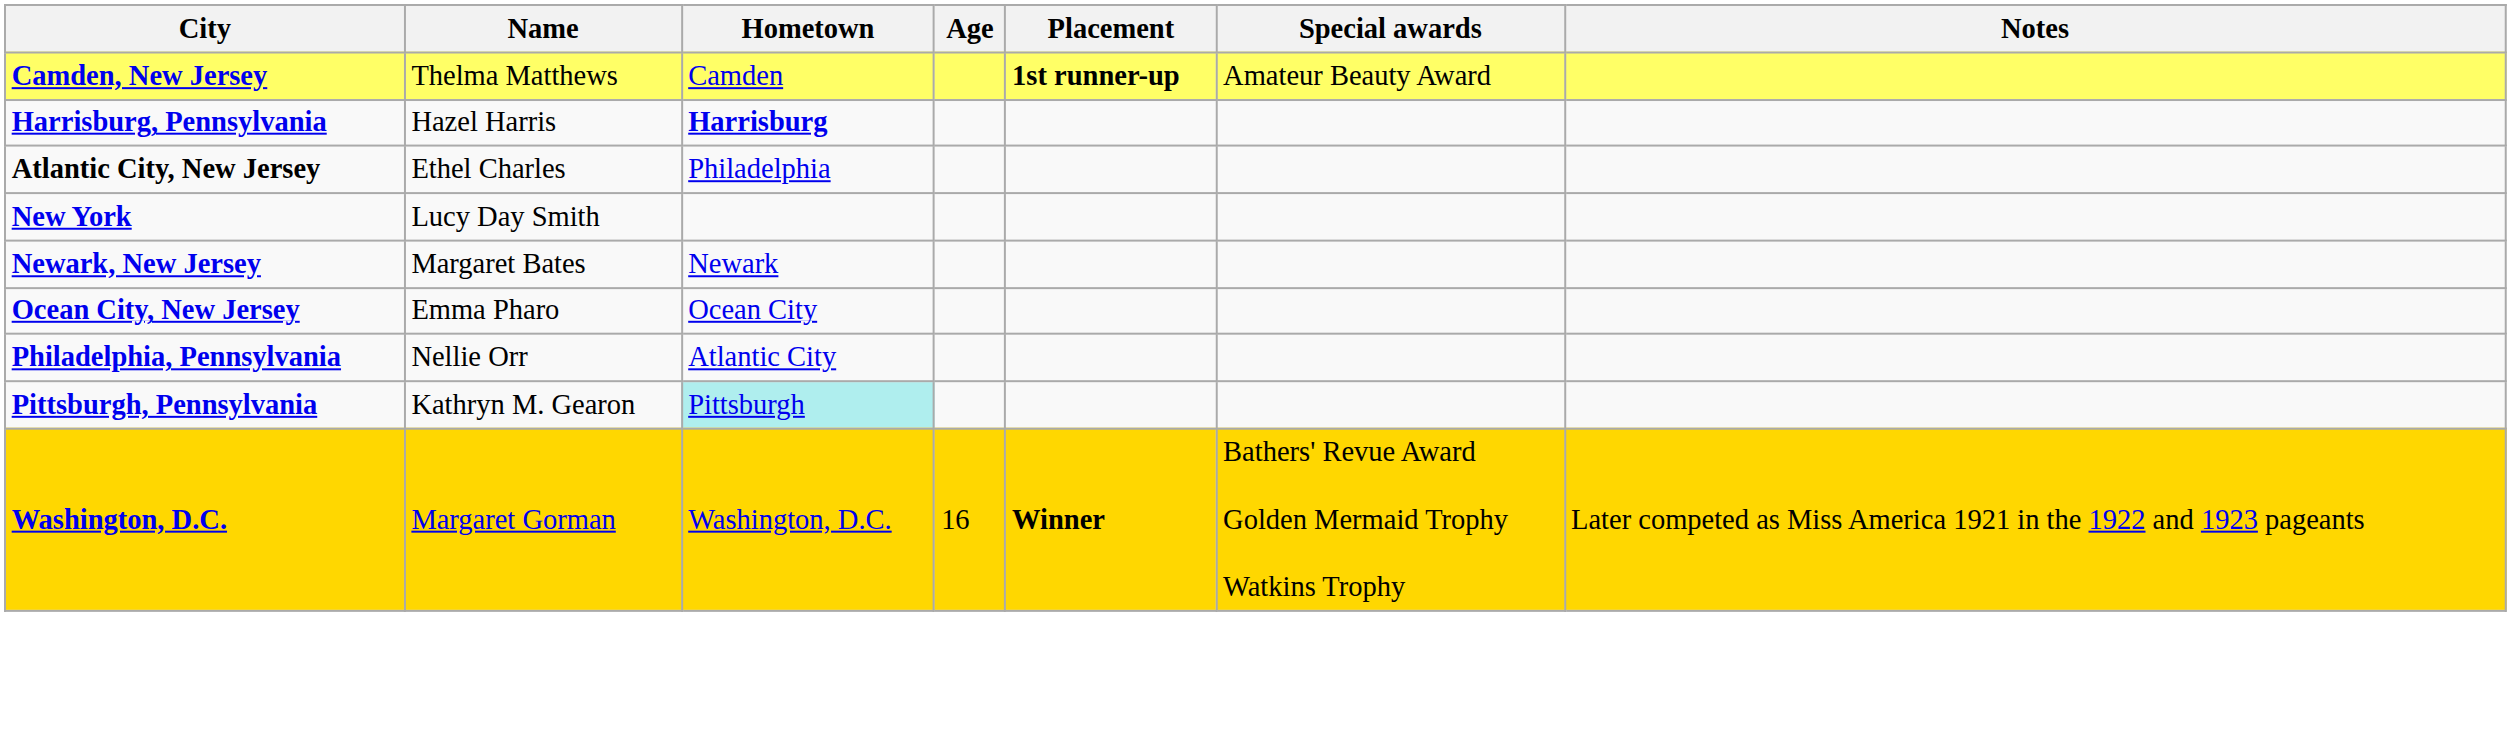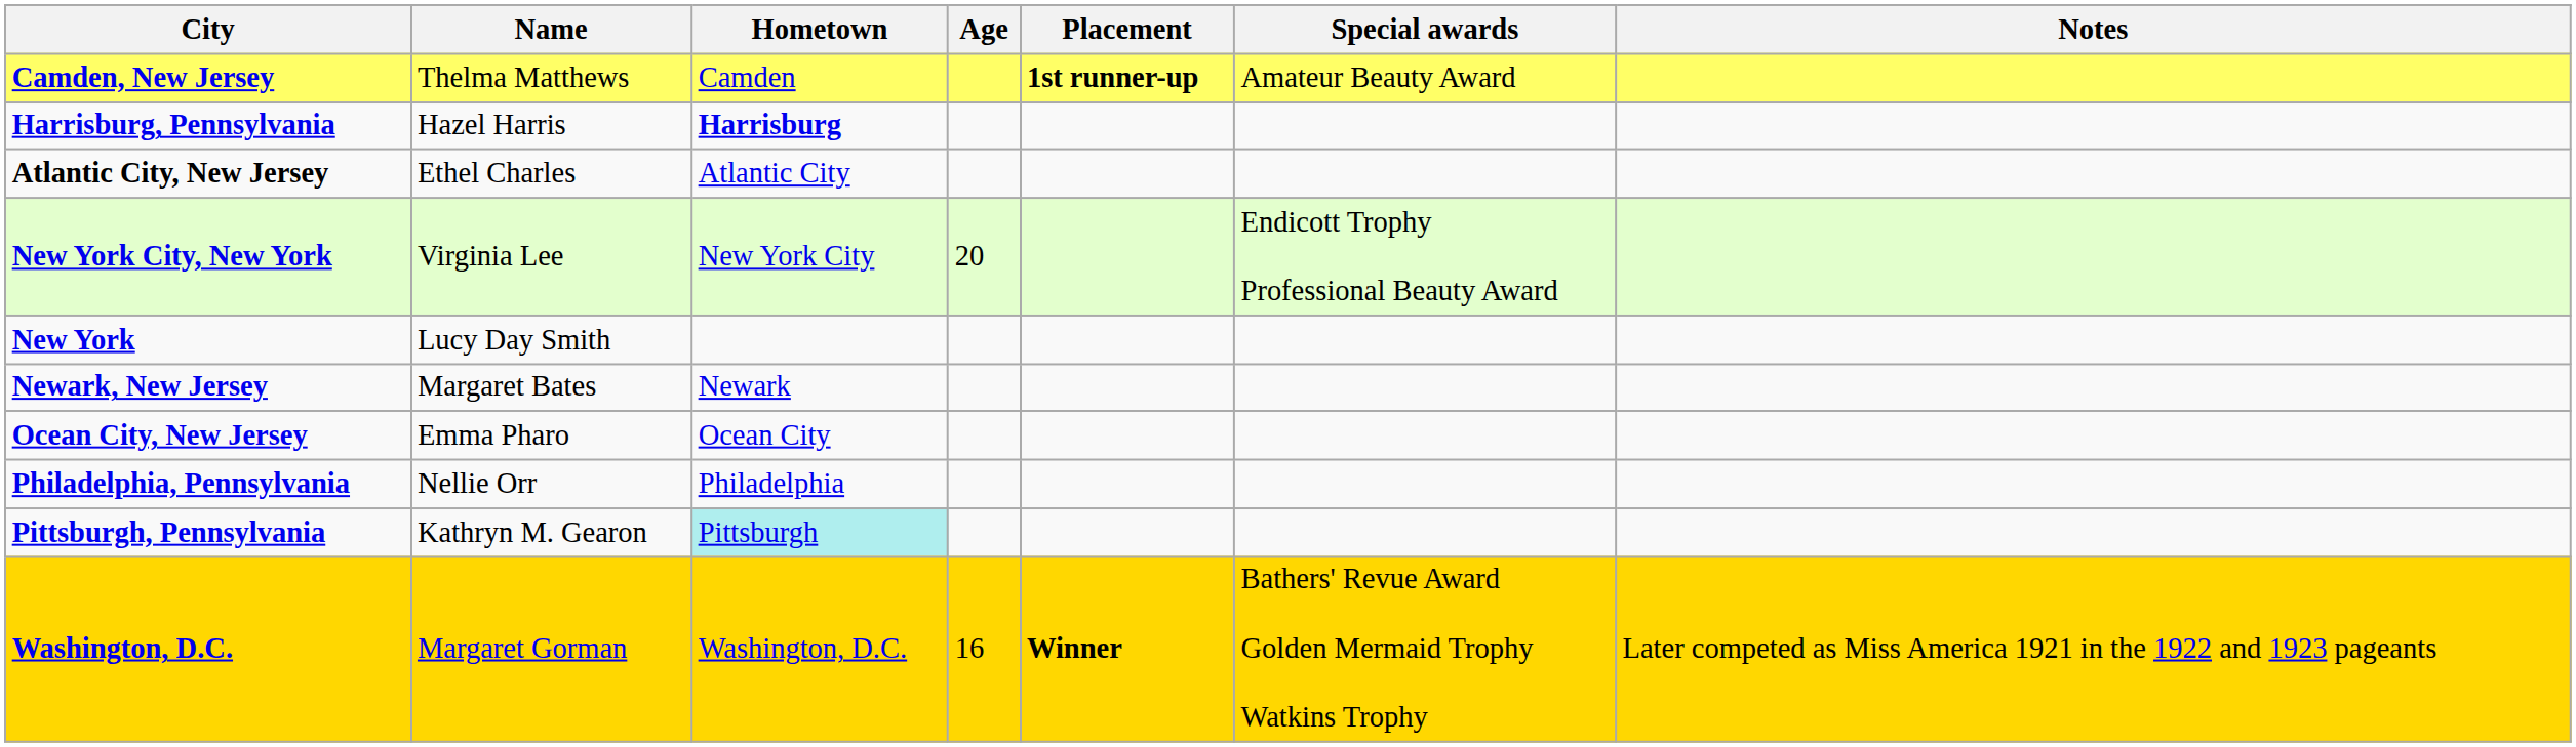 <table class="wikitable" style="width:100%; font-size:90%;">
 <tr>
 <th>City</th>
 <th>Name</th>
 <th>Hometown</th>
 <th>Age</th>
 <th>Placement</th>
 <th>Special awards</th>
 <th>Notes</th>
 </tr>
 <tr style="background-color:#FFFF66;">
 <td><strong><a href='#'>Camden, New Jersey</a></strong></td>
 <td>Thelma Matthews</td>
 <td><a href='#'>Camden</a></td>
 <td></td>
 <td><strong>1st runner-up</strong></td>
 <td>Amateur Beauty Award</td>
 <td></td>
 </tr>
 <tr>
 <td><strong><a href='#'>Harrisburg, Pennsylvania</a></strong></td>
 <td>Hazel Harris</td>
 <td><strong><a href='#'>Harrisburg</a></strong></td>
 <td></td>
 <td></td>
 <td></td>
 <td></td>
 </tr>
 <tr>
 <td><strong>Atlantic City, New Jersey</strong></td>
 <td>Ethel Charles</td>
-<td><a href='#'>Philadelphia</a></td>
+<td><a href='#'>Atlantic City</a></td>
 <td></td>
 <td></td>
 <td></td>
+<td></td>
+</tr>
+<tr style="background-color:#e3ffcd;">
+<td> <strong><a href='#'>New York City, New York</a></strong></td>
+<td>Virginia Lee</td>
+<td><a href='#'>New York City</a></td>
+<td>20</td>
+<td></td>
+<td>Endicott Trophy<br><br>Professional Beauty Award</td>
 <td></td>
 </tr>
 <tr>
 <td> <strong><a href='#'>New York</a></strong></td>
 <td>Lucy Day Smith</td>
 <td></td>
 <td></td>
 <td></td>
 <td></td>
 <td></td>
 </tr>
 <tr>
 <td> <strong><a href='#'>Newark, New Jersey</a></strong></td>
 <td>Margaret Bates</td>
 <td><a href='#'>Newark</a></td>
 <td></td>
 <td></td>
 <td></td>
 <td></td>
 </tr>
 <tr>
 <td><strong><a href='#'>Ocean City, New Jersey</a></strong></td>
 <td>Emma Pharo</td>
 <td><a href='#'>Ocean City</a></td>
 <td></td>
 <td></td>
 <td></td>
 <td></td>
 </tr>
 <tr>
 <td> <strong><a href='#'>Philadelphia, Pennsylvania</a></strong></td>
 <td>Nellie Orr</td>
-<td><a href='#'>Atlantic City</a></td>
+<td><a href='#'>Philadelphia</a></td>
 <td></td>
 <td></td>
 <td></td>
 <td></td>
 </tr>
 <tr>
 <td> <strong><a href='#'>Pittsburgh, Pennsylvania</a></strong></td>
 <td>Kathryn M. Gearon</td>
 <td style="background: paleturquoise;"><a href='#'>Pittsburgh</a></td>
 <td></td>
 <td></td>
 <td></td>
 <td></td>
 </tr>
 <tr style="background-color:Gold;">
 <td> <strong><a href='#'>Washington, D.C.</a></strong></td>
 <td><a href='#'>Margaret Gorman</a></td>
 <td><a href='#'>Washington, D.C.</a></td>
 <td>16</td>
 <td><strong>Winner</strong></td>
 <td>Bathers' Revue Award<br><br>Golden Mermaid Trophy<br><br>Watkins Trophy</td>
 <td>Later competed as Miss America 1921 in the <a href='#'>1922</a> and <a href='#'>1923</a> pageants</td>
 </tr>
 </table>
